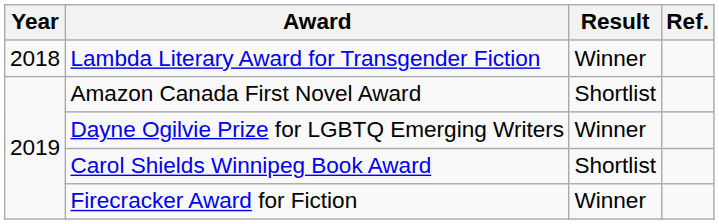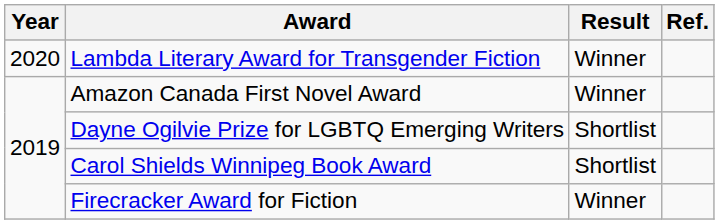 <table class="wikitable sortable">
 <tr>
 <th>Year</th>
 <th>Award</th>
 <th>Result</th>
 <th>Ref.</th>
 </tr>
 <tr>
-<td>2018</td>
+<td>2020</td>
 <td><a href='#'>Lambda Literary Award for Transgender Fiction</a></td>
 <td>Winner</td>
 <td></td>
 </tr>
 <tr>
 <td rowspan="4">2019</td>
 <td>Amazon Canada First Novel Award</td>
-<td>Shortlist</td>
+<td>Winner</td>
 <td></td>
 </tr>
 <tr>
 <td><a href='#'>Dayne Ogilvie Prize</a> for LGBTQ Emerging Writers</td>
-<td>Winner</td>
+<td>Shortlist</td>
 <td></td>
 </tr>
 <tr>
 <td><a href='#'>Carol Shields Winnipeg Book Award</a></td>
 <td>Shortlist</td>
 <td></td>
 </tr>
 <tr>
 <td><a href='#'>Firecracker Award</a> for Fiction</td>
 <td>Winner</td>
 <td></td>
 </tr>
 </table>
